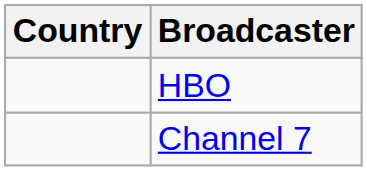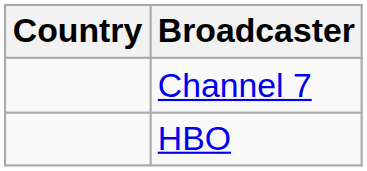 <table class="wikitable">
 <tr>
 <th align=center>Country</th>
 <th align=center>Broadcaster</th>
 </tr>
 <tr>
 <td></td>
-<td><a href='#'>HBO</a></td>
+<td><a href='#'>Channel 7</a></td>
 </tr>
 <tr>
 <td></td>
-<td><a href='#'>Channel 7</a></td>
+<td><a href='#'>HBO</a></td>
 </tr>
 </table>
